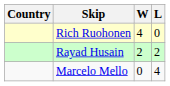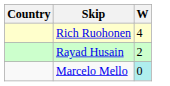 <table class=wikitable>
 <tr>
 <th>Country</th>
 <th>Skip</th>
 <th>W</th>
-<th>L</th>
 </tr>
 <tr style="background:#ffc;">
 <td></td>
 <td><a href='#'>Rich Ruohonen</a></td>
 <td>4</td>
-<td>0</td>
 </tr>
 <tr style="background:#cfc;">
 <td></td>
 <td><a href='#'>Rayad Husain</a></td>
 <td>2</td>
-<td>2</td>
 </tr>
 <tr>
 <td></td>
 <td><a href='#'>Marcelo Mello</a></td>
-<td>0</td>
-<td>4</td>
+<td style="background: paleturquoise;">0</td>
 </tr>
 </table>
